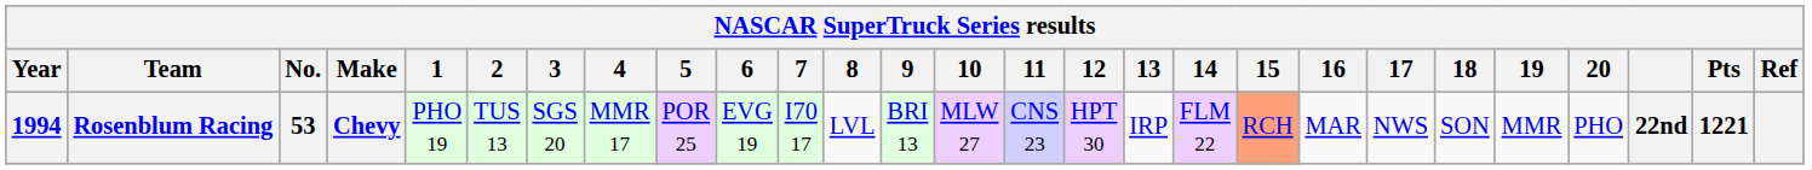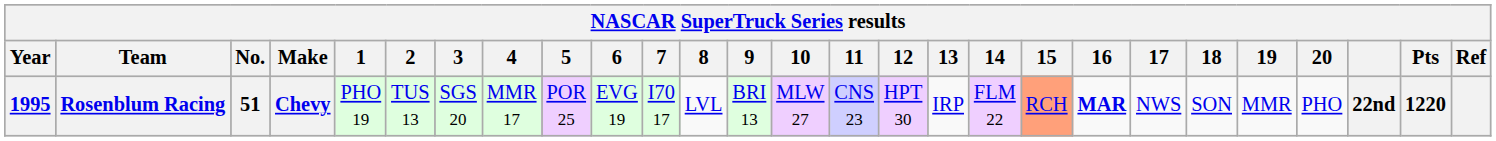 <table class="wikitable" style="text-align:center; font-size:75%">
 <tr>
 <th colspan=45><a href='#'>NASCAR</a> <a href='#'>SuperTruck Series</a> results</th>
 </tr>
 <tr>
 <th>Year</th>
 <th>Team</th>
 <th>No.</th>
 <th>Make</th>
 <th>1</th>
 <th>2</th>
 <th>3</th>
 <th>4</th>
 <th>5</th>
 <th>6</th>
 <th>7</th>
 <th>8</th>
 <th>9</th>
 <th>10</th>
 <th>11</th>
 <th>12</th>
 <th>13</th>
 <th>14</th>
 <th>15</th>
 <th>16</th>
 <th>17</th>
 <th>18</th>
 <th>19</th>
 <th>20</th>
 <th></th>
 <th>Pts</th>
 <th>Ref</th>
 </tr>
 <tr>
-<th><a href='#'>1994</a></th>
+<th><a href='#'>1995</a></th>
 <th><a href='#'>Rosenblum Racing</a></th>
-<th>53</th>
+<th>51</th>
 <th><a href='#'>Chevy</a></th>
 <td style="background:#DFFFDF;"><a href='#'>PHO</a><br><small>19</small></td>
 <td style="background:#DFFFDF;"><a href='#'>TUS</a><br><small>13</small></td>
 <td style="background:#DFFFDF;"><a href='#'>SGS</a><br><small>20</small></td>
 <td style="background:#DFFFDF;"><a href='#'>MMR</a><br><small>17</small></td>
 <td style="background:#EFCFFF;"><a href='#'>POR</a><br><small>25</small></td>
 <td style="background:#DFFFDF;"><a href='#'>EVG</a><br><small>19</small></td>
 <td style="background:#DFFFDF;"><a href='#'>I70</a><br><small>17</small></td>
 <td><a href='#'>LVL</a></td>
 <td style="background:#DFFFDF;"><a href='#'>BRI</a><br><small>13</small></td>
 <td style="background:#EFCFFF;"><a href='#'>MLW</a><br><small>27</small></td>
 <td style="background:#CFCFFF;"><a href='#'>CNS</a><br><small>23</small></td>
 <td style="background:#EFCFFF;"><a href='#'>HPT</a><br><small>30</small></td>
 <td><a href='#'>IRP</a></td>
 <td style="background:#EFCFFF;"><a href='#'>FLM</a><br><small>22</small></td>
 <td style="background: lightsalmon;"><a href='#'>RCH</a></td>
-<td><a href='#'>MAR</a></td>
+<td><strong><a href='#'>MAR</a></strong></td>
 <td><a href='#'>NWS</a></td>
 <td><a href='#'>SON</a></td>
 <td><a href='#'>MMR</a></td>
 <td><a href='#'>PHO</a></td>
 <th>22nd</th>
-<th>1221</th>
+<th>1220</th>
 <th></th>
 </tr>
 </table>
